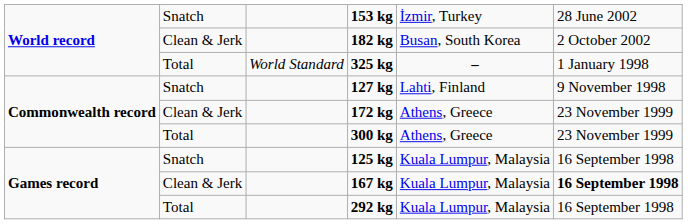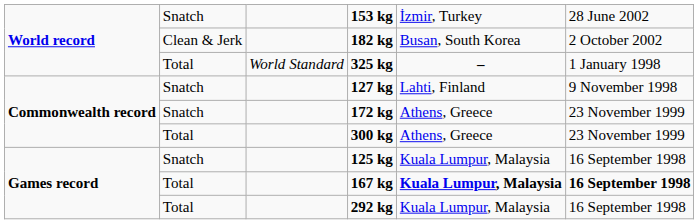 <table class="wikitable">
 <tr>
 <td rowspan=3><strong><a href='#'>World record</a></strong></td>
 <td>Snatch</td>
 <td></td>
 <td><strong>153 kg</strong></td>
 <td><a href='#'>İzmir</a>, Turkey</td>
 <td>28 June 2002</td>
 </tr>
 <tr>
 <td>Clean & Jerk</td>
 <td></td>
 <td><strong>182 kg</strong></td>
 <td><a href='#'>Busan</a>, South Korea</td>
 <td>2 October 2002</td>
 </tr>
 <tr>
 <td>Total</td>
 <td align=center><em>World Standard</em></td>
 <td><strong>325 kg</strong></td>
 <td align=center><strong>–</strong></td>
 <td>1 January 1998</td>
 </tr>
 <tr>
 <td rowspan=3><strong>Commonwealth record</strong></td>
 <td>Snatch</td>
 <td></td>
 <td><strong>127 kg</strong></td>
 <td><a href='#'>Lahti</a>, Finland</td>
 <td>9 November 1998</td>
 </tr>
 <tr>
-<td>Clean & Jerk</td>
+<td>Snatch</td>
 <td></td>
 <td><strong>172 kg</strong></td>
 <td><a href='#'>Athens</a>, Greece</td>
 <td>23 November 1999</td>
 </tr>
 <tr>
 <td>Total</td>
 <td></td>
 <td><strong>300 kg</strong></td>
 <td><a href='#'>Athens</a>, Greece</td>
 <td>23 November 1999</td>
 </tr>
 <tr>
 <td rowspan=3><strong>Games record</strong></td>
 <td>Snatch</td>
 <td></td>
 <td><strong>125 kg</strong></td>
 <td><a href='#'>Kuala Lumpur</a>, Malaysia</td>
 <td>16 September 1998</td>
 </tr>
 <tr>
-<td>Clean & Jerk</td>
+<td>Total</td>
 <td></td>
 <td><strong>167 kg</strong></td>
-<td><a href='#'>Kuala Lumpur</a>, Malaysia</td>
+<td><strong><a href='#'>Kuala Lumpur</a>, Malaysia</strong></td>
 <td><strong>16 September 1998</strong></td>
 </tr>
 <tr>
 <td>Total</td>
 <td></td>
 <td><strong>292 kg</strong></td>
 <td><a href='#'>Kuala Lumpur</a>, Malaysia</td>
 <td>16 September 1998</td>
 </tr>
 </table>
